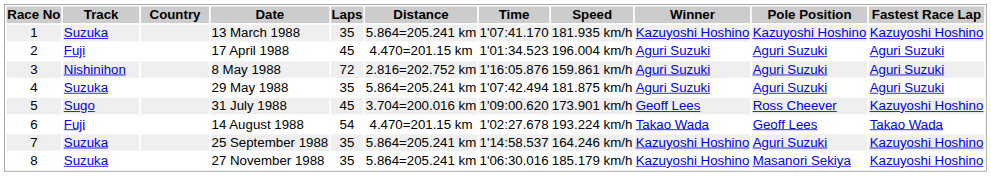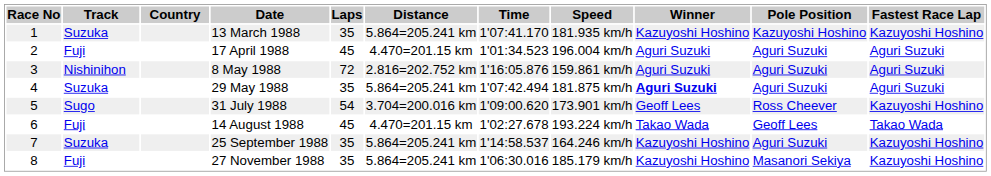 <table border="0" style="border: 1px solid #999; background-color:#FFFFFF; text-align:center">
 <tr align="center" style="background:#CCCCCC;">
 <th>Race No</th>
 <th>Track</th>
 <th>Country</th>
 <th>Date</th>
 <th>Laps</th>
 <th>Distance</th>
 <th>Time</th>
 <th>Speed</th>
 <th>Winner</th>
 <th>Pole Position</th>
 <th>Fastest Race Lap</th>
 </tr>
 <tr style="background:#EFEFEF;">
 <td>1</td>
 <td align="left" width="90"><a href='#'>Suzuka</a></td>
 <td align="left" width="80"></td>
 <td align="left">13 March 1988</td>
 <td>35</td>
 <td>5.864=205.241 km</td>
 <td>1'07:41.170</td>
 <td>181.935 km/h</td>
 <td align="left"><a href='#'>Kazuyoshi Hoshino</a></td>
 <td align="left"><a href='#'>Kazuyoshi Hoshino</a></td>
 <td align="left"><a href='#'>Kazuyoshi Hoshino</a></td>
 </tr>
 <tr>
 <td>2</td>
 <td align="left"><a href='#'>Fuji</a></td>
 <td align="left"></td>
 <td align="left">17 April 1988</td>
 <td>45</td>
 <td>4.470=201.15 km</td>
 <td>1'01:34.523</td>
 <td>196.004 km/h</td>
 <td align="left"><a href='#'>Aguri Suzuki</a></td>
 <td align="left"><a href='#'>Aguri Suzuki</a></td>
 <td align="left"><a href='#'>Aguri Suzuki</a></td>
 </tr>
 <tr style="background:#EFEFEF;">
 <td>3</td>
 <td align="left"><a href='#'>Nishinihon</a></td>
 <td align="left"></td>
 <td align="left">8 May 1988</td>
 <td>72</td>
 <td>2.816=202.752 km</td>
 <td>1'16:05.876</td>
 <td>159.861 km/h</td>
 <td align="left"><a href='#'>Aguri Suzuki</a></td>
 <td align="left"><a href='#'>Aguri Suzuki</a></td>
 <td align="left"><a href='#'>Aguri Suzuki</a></td>
 </tr>
 <tr>
 <td>4</td>
 <td align="left"><a href='#'>Suzuka</a></td>
 <td align="left"></td>
 <td align="left">29 May 1988</td>
 <td>35</td>
 <td>5.864=205.241 km</td>
 <td>1'07:42.494</td>
 <td>181.875 km/h</td>
-<td align="left"><a href='#'>Aguri Suzuki</a></td>
+<td align="left"><strong><a href='#'>Aguri Suzuki</a></strong></td>
 <td align="left"><a href='#'>Aguri Suzuki</a></td>
 <td align="left"><a href='#'>Aguri Suzuki</a></td>
 </tr>
 <tr style="background:#EFEFEF;">
 <td>5</td>
 <td align="left"><a href='#'>Sugo</a></td>
 <td align="left"></td>
 <td align="left">31 July 1988</td>
-<td>45</td>
+<td>54</td>
 <td>3.704=200.016 km</td>
 <td>1'09:00.620</td>
 <td>173.901 km/h</td>
 <td align="left"><a href='#'>Geoff Lees</a></td>
 <td align="left"><a href='#'>Ross Cheever</a></td>
 <td align="left"><a href='#'>Kazuyoshi Hoshino</a></td>
 </tr>
 <tr>
 <td>6</td>
 <td align="left"><a href='#'>Fuji</a></td>
 <td align="left"></td>
 <td align="left">14 August 1988</td>
-<td>54</td>
+<td>45</td>
 <td>4.470=201.15 km</td>
 <td>1'02:27.678</td>
 <td>193.224 km/h</td>
 <td align="left"><a href='#'>Takao Wada</a></td>
 <td align="left"><a href='#'>Geoff Lees</a></td>
 <td align="left"><a href='#'>Takao Wada</a></td>
 </tr>
 <tr style="background:#EFEFEF;">
 <td>7</td>
 <td align="left"><a href='#'>Suzuka</a></td>
 <td align="left"></td>
 <td align="left">25 September 1988</td>
 <td>35</td>
 <td>5.864=205.241 km</td>
 <td>1'14:58.537</td>
 <td>164.246 km/h</td>
 <td align="left"><a href='#'>Kazuyoshi Hoshino</a></td>
 <td align="left"><a href='#'>Aguri Suzuki</a></td>
 <td align="left"><a href='#'>Kazuyoshi Hoshino</a></td>
 </tr>
 <tr>
 <td>8</td>
-<td align="left"><a href='#'>Suzuka</a></td>
+<td align="left"><a href='#'>Fuji</a></td>
 <td align="left"></td>
 <td align="left">27 November 1988</td>
 <td>35</td>
 <td>5.864=205.241 km</td>
 <td>1'06:30.016</td>
 <td>185.179 km/h</td>
 <td align="left"><a href='#'>Kazuyoshi Hoshino</a></td>
 <td align="left"><a href='#'>Masanori Sekiya</a></td>
 <td align="left"><a href='#'>Kazuyoshi Hoshino</a></td>
 </tr>
 </table>
